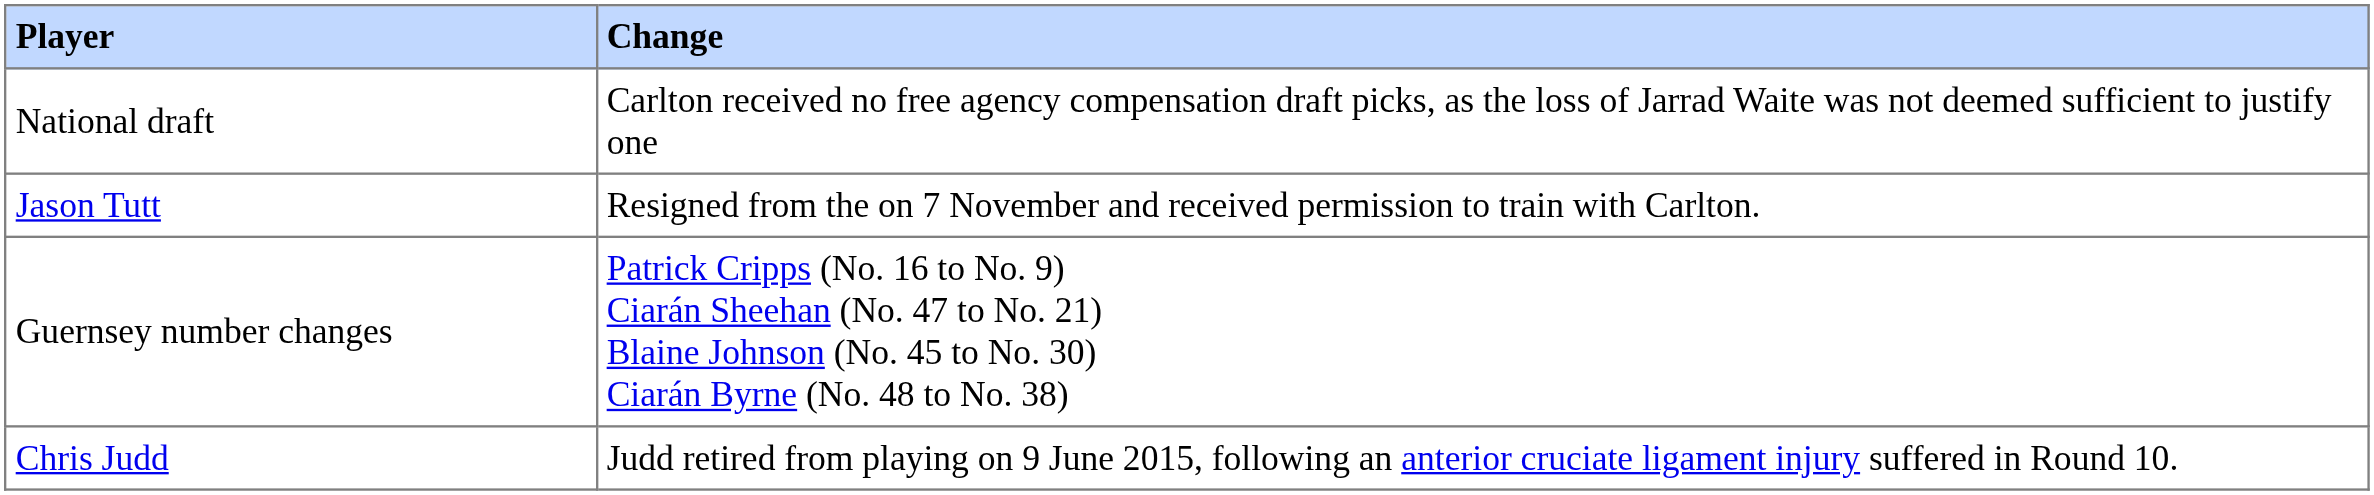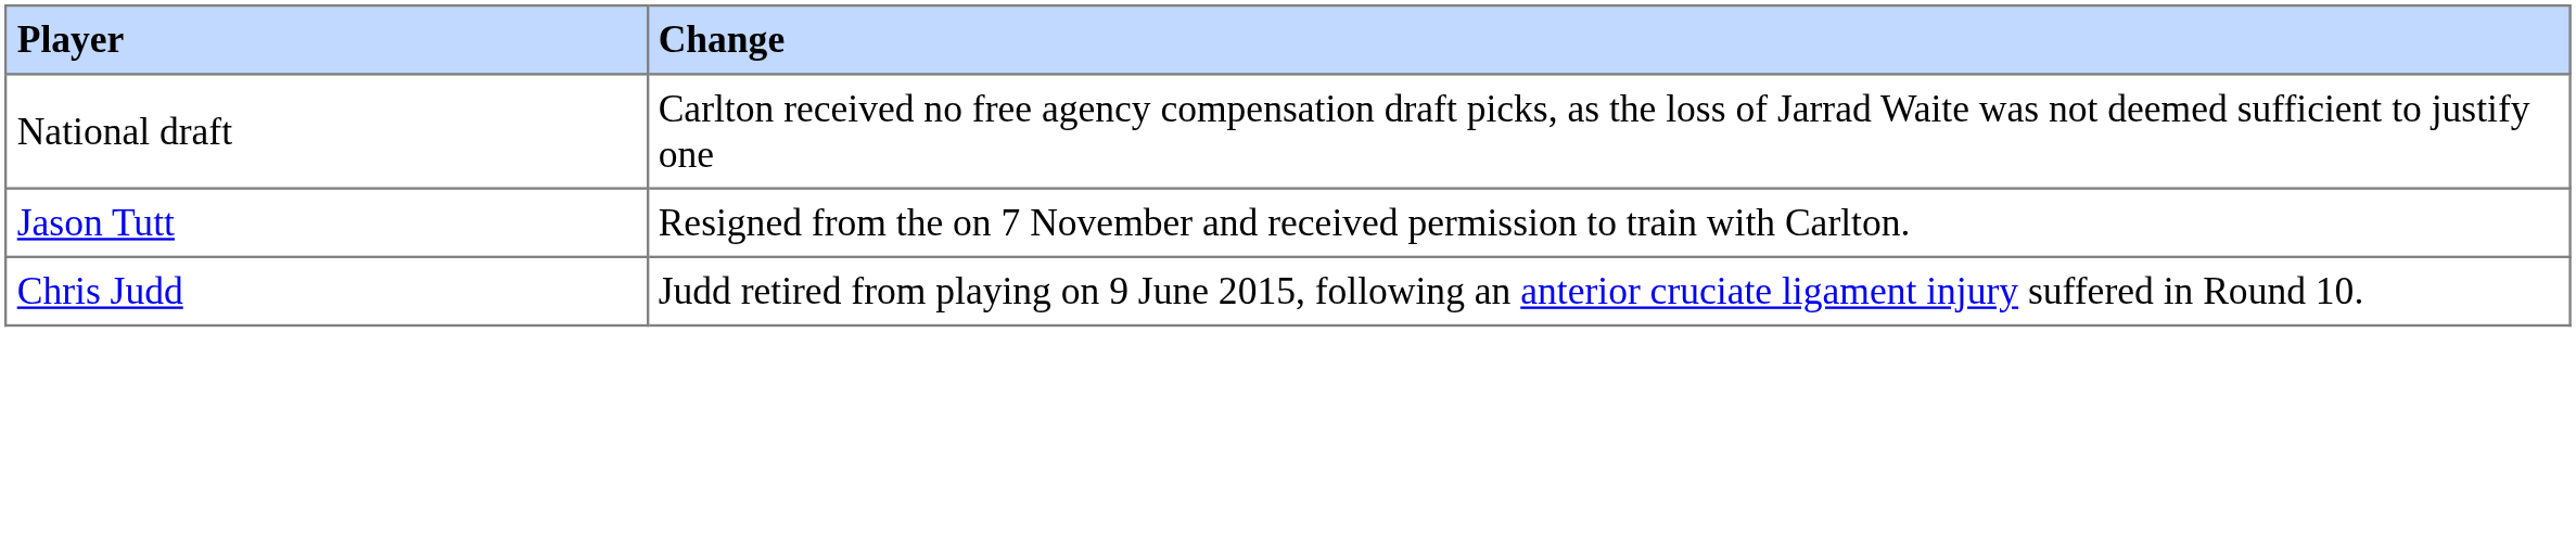 <table border="1" cellpadding="4" cellspacing="0"  style="text-align:left; font-size:95%; border-collapse:collapse; width:80%;">
 <tr style="background:#C1D8FF;">
 <th style="width:25%;">Player</th>
 <th>Change</th>
 </tr>
 <tr>
 <td> National draft</td>
 <td>Carlton received no free agency compensation draft picks, as the loss of Jarrad Waite was not deemed sufficient to justify one</td>
 </tr>
 <tr>
 <td> <a href='#'>Jason Tutt</a></td>
 <td>Resigned from the  on 7 November and received permission to train with Carlton.</td>
 </tr>
 <tr>
-<td> Guernsey number changes</td>
-<td><a href='#'>Patrick Cripps</a> (No. 16 to No. 9)<br><a href='#'>Ciarán Sheehan</a> (No. 47 to No. 21)<br><a href='#'>Blaine Johnson</a> (No. 45 to No. 30)<br><a href='#'>Ciarán Byrne</a> (No. 48 to No. 38)</td>
-</tr>
-<tr>
 <td> <a href='#'>Chris Judd</a></td>
 <td>Judd retired from playing on 9 June 2015, following an <a href='#'>anterior cruciate ligament injury</a> suffered in Round 10.</td>
 </tr>
 </table>
